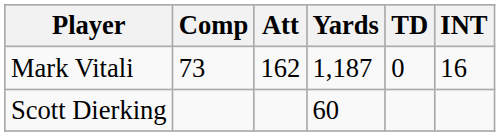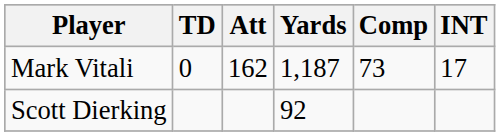 <table class="wikitable">
 <tr>
 <th>Player</th>
-<th>Comp</th>
+<th>TD</th>
 <th>Att</th>
 <th>Yards</th>
-<th>TD</th>
+<th>Comp</th>
 <th>INT</th>
 </tr>
 <tr>
 <td>Mark Vitali</td>
-<td>73</td>
+<td>0</td>
 <td>162</td>
 <td>1,187</td>
-<td>0</td>
-<td>16</td>
+<td>73</td>
+<td>17</td>
 </tr>
 <tr>
 <td>Scott Dierking</td>
 <td></td>
 <td></td>
-<td>60</td>
+<td>92</td>
 <td></td>
 <td></td>
 </tr>
 </table>
